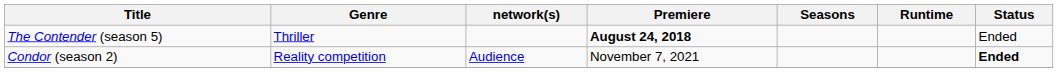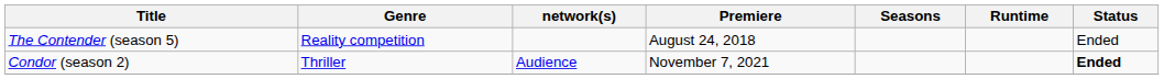 <table class="wikitable sortable" style="width:100%;">
 <tr>
 <th>Title</th>
 <th>Genre</th>
 <th> network(s)</th>
 <th>Premiere</th>
 <th>Seasons</th>
 <th>Runtime</th>
 <th>Status</th>
 </tr>
 <tr>
 <td><em><a href='#'>The Contender</a></em> (season 5)</td>
-<td><a href='#'>Thriller</a></td>
+<td><a href='#'>Reality competition</a></td>
 <td></td>
-<td><strong>August 24, 2018</strong></td>
+<td>August 24, 2018</td>
 <td></td>
 <td></td>
 <td>Ended</td>
 </tr>
 <tr>
 <td><em><a href='#'>Condor</a></em> (season 2)</td>
-<td><a href='#'>Reality competition</a></td>
+<td><a href='#'>Thriller</a></td>
 <td><a href='#'>Audience</a></td>
 <td>November 7, 2021</td>
 <td></td>
 <td></td>
 <td><strong>Ended</strong></td>
 </tr>
 <tr>
 </tr>
 </table>
